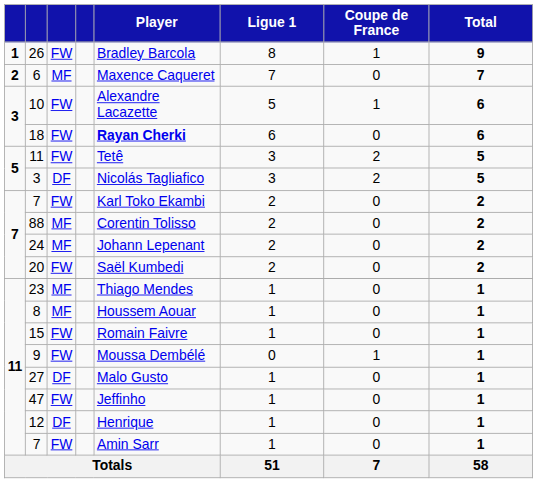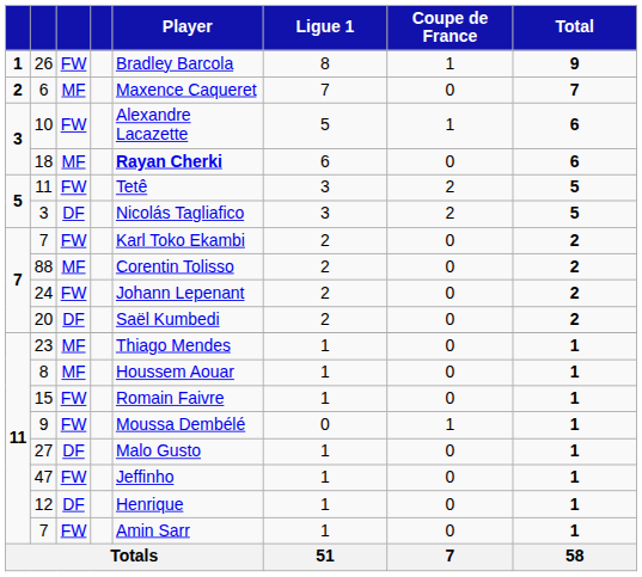 <table class="wikitable"; style="text-align:center">
 <tr>
 <th style="background:#1112AB; color:white; width:15px"></th>
 <th style="background:#1112AB; color:white; width:15px"></th>
 <th style="background:#1112AB; color:white; width:15px"></th>
 <th style="background:#1112AB; color:white; width:15px"></th>
 <th style="background:#1112AB; color:white; width:145px">Player</th>
 <th style="background:#1112AB; color:white; width:120px">Ligue 1</th>
 <th style="background:#1112AB; color:white; width:120px">Coupe de France</th>
 <th style="background:#1112AB; color:white; width:120px">Total</th>
 </tr>
 <tr>
 <td><strong>1</strong></td>
 <td>26</td>
 <td><a href='#'>FW</a></td>
 <td></td>
 <td align=left><a href='#'>Bradley Barcola</a></td>
 <td>8</td>
 <td>1</td>
 <td><strong>9</strong></td>
 </tr>
 <tr>
 <td><strong>2</strong></td>
 <td>6</td>
 <td><a href='#'>MF</a></td>
 <td></td>
 <td align=left><a href='#'>Maxence Caqueret</a></td>
 <td>7</td>
 <td>0</td>
 <td><strong>7</strong></td>
 </tr>
 <tr>
 <td rowspan=2><strong>3</strong></td>
 <td>10</td>
 <td><a href='#'>FW</a></td>
 <td></td>
 <td align=left><a href='#'>Alexandre Lacazette</a></td>
 <td>5</td>
 <td>1</td>
 <td><strong>6</strong></td>
 </tr>
 <tr>
 <td>18</td>
-<td><a href='#'>FW</a></td>
+<td><a href='#'>MF</a></td>
 <td></td>
 <td align=left><strong><a href='#'>Rayan Cherki</a></strong></td>
 <td>6</td>
 <td>0</td>
 <td><strong>6</strong></td>
 </tr>
 <tr>
 <td rowspan=2><strong>5</strong></td>
 <td>11</td>
 <td><a href='#'>FW</a></td>
 <td></td>
 <td align=left><a href='#'>Tetê</a></td>
 <td>3</td>
 <td>2</td>
 <td><strong>5</strong></td>
 </tr>
 <tr>
 <td>3</td>
 <td><a href='#'>DF</a></td>
 <td></td>
 <td align=left><a href='#'>Nicolás Tagliafico</a></td>
 <td>3</td>
 <td>2</td>
 <td><strong>5</strong></td>
 </tr>
 <tr>
 <td rowspan=4><strong>7</strong></td>
 <td>7</td>
 <td><a href='#'>FW</a></td>
 <td></td>
 <td align=left><a href='#'>Karl Toko Ekambi</a></td>
 <td>2</td>
 <td>0</td>
 <td><strong>2</strong></td>
 </tr>
 <tr>
 <td>88</td>
 <td><a href='#'>MF</a></td>
 <td></td>
 <td align=left><a href='#'>Corentin Tolisso</a></td>
 <td>2</td>
 <td>0</td>
 <td><strong>2</strong></td>
 </tr>
 <tr>
 <td>24</td>
-<td><a href='#'>MF</a></td>
+<td><a href='#'>FW</a></td>
 <td></td>
 <td align=left><a href='#'>Johann Lepenant</a></td>
 <td>2</td>
 <td>0</td>
 <td><strong>2</strong></td>
 </tr>
 <tr>
 <td>20</td>
-<td><a href='#'>FW</a></td>
+<td><a href='#'>DF</a></td>
 <td></td>
 <td align=left><a href='#'>Saël Kumbedi</a></td>
 <td>2</td>
 <td>0</td>
 <td><strong>2</strong></td>
 </tr>
 <tr>
 <td rowspan=9><strong>11</strong></td>
 </tr>
 <tr>
 <td>23</td>
 <td><a href='#'>MF</a></td>
 <td></td>
 <td align=left><a href='#'>Thiago Mendes</a></td>
 <td>1</td>
 <td>0</td>
 <td><strong>1</strong></td>
 </tr>
 <tr>
 <td>8</td>
 <td><a href='#'>MF</a></td>
 <td></td>
 <td align=left><a href='#'>Houssem Aouar</a></td>
 <td>1</td>
 <td>0</td>
 <td><strong>1</strong></td>
 </tr>
 <tr>
 <td>15</td>
 <td><a href='#'>FW</a></td>
 <td></td>
 <td align=left><a href='#'>Romain Faivre</a></td>
 <td>1</td>
 <td>0</td>
 <td><strong>1</strong></td>
 </tr>
 <tr>
 <td>9</td>
 <td><a href='#'>FW</a></td>
 <td></td>
 <td align=left><a href='#'>Moussa Dembélé</a></td>
 <td>0</td>
 <td>1</td>
 <td><strong>1</strong></td>
 </tr>
 <tr>
 <td>27</td>
 <td><a href='#'>DF</a></td>
 <td></td>
 <td align=left><a href='#'>Malo Gusto</a></td>
 <td>1</td>
 <td>0</td>
 <td><strong>1</strong></td>
 </tr>
 <tr>
 <td>47</td>
 <td><a href='#'>FW</a></td>
 <td></td>
 <td align=left><a href='#'>Jeffinho</a></td>
 <td>1</td>
 <td>0</td>
 <td><strong>1</strong></td>
 </tr>
 <tr>
 <td>12</td>
 <td><a href='#'>DF</a></td>
 <td></td>
 <td align=left><a href='#'>Henrique</a></td>
 <td>1</td>
 <td>0</td>
 <td><strong>1</strong></td>
 </tr>
 <tr>
 <td>7</td>
 <td><a href='#'>FW</a></td>
 <td></td>
 <td align=left><a href='#'>Amin Sarr</a></td>
 <td>1</td>
 <td>0</td>
 <td><strong>1</strong></td>
 </tr>
 <tr>
 <th colspan=5><strong>Totals</strong></th>
 <th><strong>51</strong></th>
 <th><strong>7</strong></th>
 <th><strong>58</strong></th>
 </tr>
 </table>
